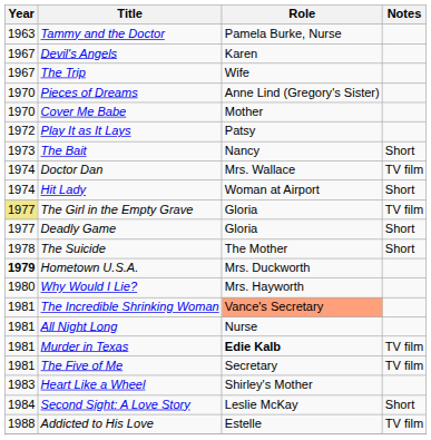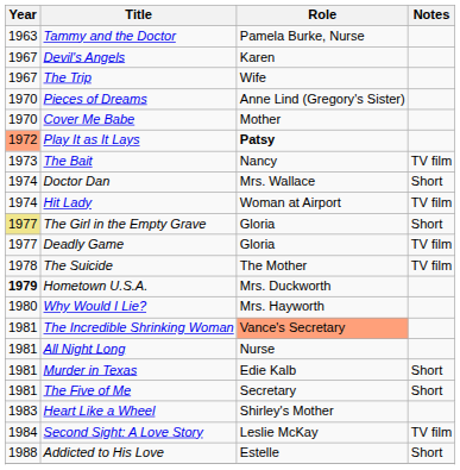 <table class="wikitable sortable">
 <tr>
 <th>Year</th>
 <th>Title</th>
 <th>Role</th>
 <th>Notes</th>
 </tr>
 <tr>
 <td>1963</td>
 <td><em><a href='#'>Tammy and the Doctor</a></em></td>
 <td>Pamela Burke, Nurse</td>
 <td></td>
 </tr>
 <tr>
 <td>1967</td>
 <td><em><a href='#'>Devil's Angels</a></em></td>
 <td>Karen</td>
 <td></td>
 </tr>
 <tr>
 <td>1967</td>
 <td><em><a href='#'>The Trip</a></em></td>
 <td>Wife</td>
 <td></td>
 </tr>
 <tr>
 <td>1970</td>
 <td><em><a href='#'>Pieces of Dreams</a></em></td>
 <td>Anne Lind (Gregory's Sister)</td>
 <td></td>
 </tr>
 <tr>
 <td>1970</td>
 <td><em><a href='#'>Cover Me Babe</a></em></td>
 <td>Mother</td>
 <td></td>
 </tr>
 <tr>
-<td>1972</td>
+<td style="background: lightsalmon;">1972</td>
 <td><em><a href='#'>Play It as It Lays</a></em></td>
-<td>Patsy</td>
+<td><strong>Patsy</strong></td>
 <td></td>
 </tr>
 <tr>
 <td>1973</td>
 <td><em><a href='#'>The Bait</a></em></td>
 <td>Nancy</td>
-<td>Short</td>
+<td>TV film</td>
 </tr>
 <tr>
 <td>1974</td>
 <td><em>Doctor Dan</em></td>
 <td>Mrs. Wallace</td>
-<td>TV film</td>
+<td>Short</td>
 </tr>
 <tr>
 <td>1974</td>
 <td><em><a href='#'>Hit Lady</a></em></td>
 <td>Woman at Airport</td>
-<td>Short</td>
+<td>TV film</td>
 </tr>
 <tr>
 <td style="background: khaki;">1977</td>
 <td><em>The Girl in the Empty Grave</em></td>
 <td>Gloria</td>
-<td>TV film</td>
+<td>Short</td>
 </tr>
 <tr>
 <td>1977</td>
 <td><em>Deadly Game</em></td>
 <td>Gloria</td>
-<td>Short</td>
+<td>TV film</td>
 </tr>
 <tr>
 <td>1978</td>
 <td><em>The Suicide</em></td>
 <td>The Mother</td>
-<td>Short</td>
+<td>TV film</td>
 </tr>
 <tr>
 <td><strong>1979</strong></td>
 <td><em>Hometown U.S.A.</em></td>
 <td>Mrs. Duckworth</td>
 <td></td>
 </tr>
 <tr>
 <td>1980</td>
 <td><em><a href='#'>Why Would I Lie?</a></em></td>
 <td>Mrs. Hayworth</td>
 <td></td>
 </tr>
 <tr>
 <td>1981</td>
 <td><em><a href='#'>The Incredible Shrinking Woman</a></em></td>
 <td style="background: lightsalmon;">Vance's Secretary</td>
 <td></td>
 </tr>
 <tr>
 <td>1981</td>
 <td><em><a href='#'>All Night Long</a></em></td>
 <td>Nurse</td>
 <td></td>
 </tr>
 <tr>
 <td>1981</td>
 <td><em><a href='#'>Murder in Texas</a></em></td>
-<td><strong>Edie Kalb</strong></td>
-<td>TV film</td>
+<td>Edie Kalb</td>
+<td>Short</td>
 </tr>
 <tr>
 <td>1981</td>
 <td><em><a href='#'>The Five of Me</a></em></td>
 <td>Secretary</td>
-<td>TV film</td>
+<td>Short</td>
 </tr>
 <tr>
 <td>1983</td>
 <td><em><a href='#'>Heart Like a Wheel</a></em></td>
 <td>Shirley's Mother</td>
 <td></td>
 </tr>
 <tr>
 <td>1984</td>
 <td><em><a href='#'>Second Sight: A Love Story</a></em></td>
 <td>Leslie McKay</td>
-<td>Short</td>
+<td>TV film</td>
 </tr>
 <tr>
 <td>1988</td>
 <td><em>Addicted to His Love</em></td>
 <td>Estelle</td>
-<td>TV film</td>
+<td>Short</td>
 </tr>
 <tr>
 </tr>
 <tr>
 </tr>
 </table>
